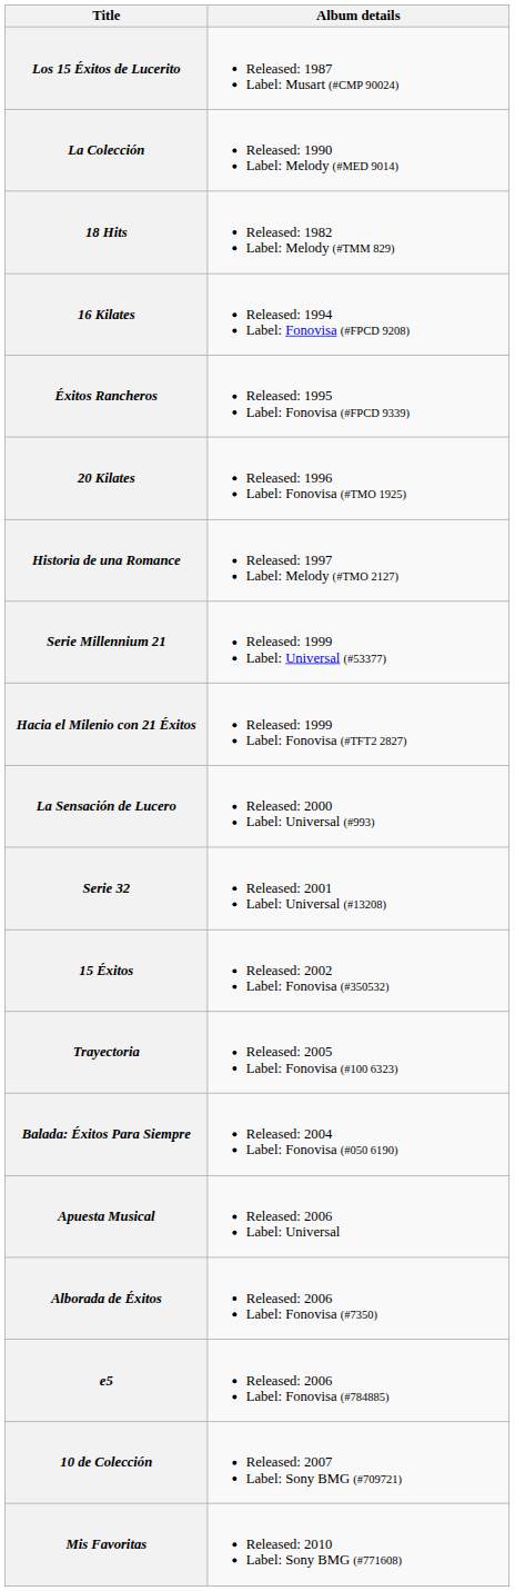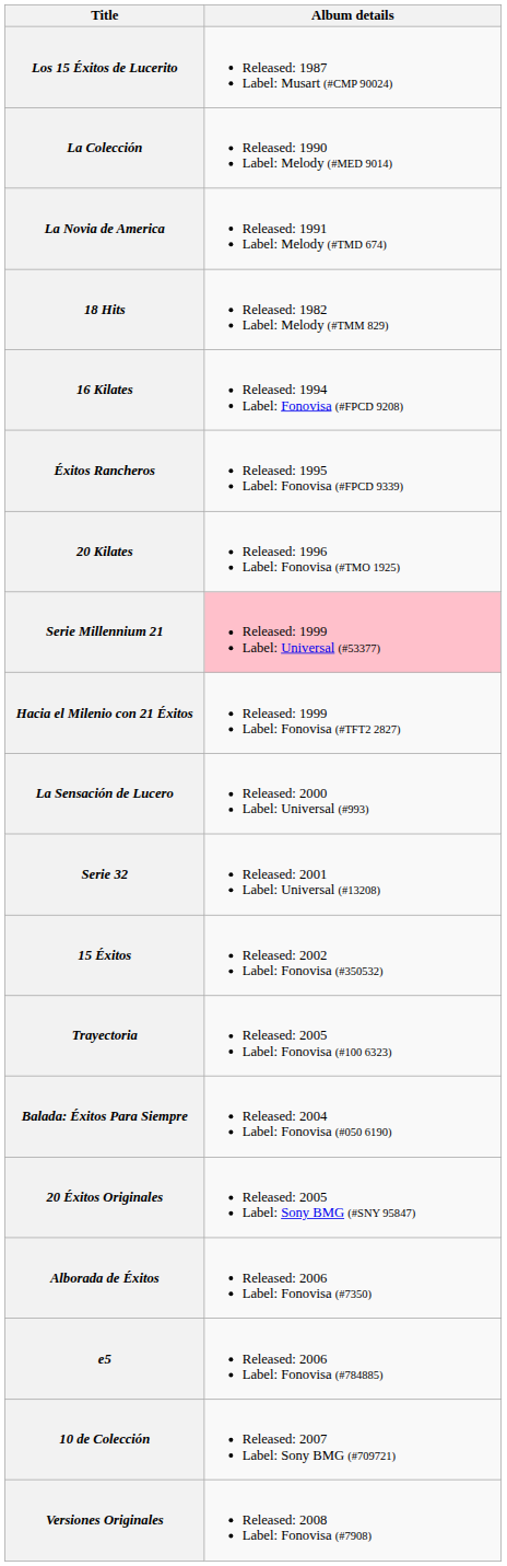 <table class="wikitable plainrowheaders" style="text-align:center;">
 <tr>
 <th style="width:14em;">Title</th>
 <th style="width:21em;">Album details</th>
 </tr>
 <tr>
 <th scope="row" align="center"><em>Los 15 Éxitos de Lucerito</em></th>
 <td align="left"><br><ul><li>Released: 1987</li><li>Label: Musart <small>(#CMP 90024)</small></li></ul></td>
 </tr>
 <tr>
 <th scope="row" align="center"><em>La Colección</em></th>
 <td align="left"><br><ul><li>Released: 1990</li><li>Label: Melody <small>(#MED 9014)</small></li></ul></td>
+</tr>
+<tr>
+<th scope="row" align="center"><em>La Novia de America</em></th>
+<td align="left"><br><ul><li>Released: 1991</li><li>Label: Melody <small>(#TMD 674)</small></li></ul></td>
 </tr>
 <tr>
 <th scope="row" align="center"><em>18 Hits</em></th>
 <td align="left"><br><ul><li>Released: 1982</li><li>Label: Melody <small>(#TMM 829)</small></li></ul></td>
 </tr>
 <tr>
 <th scope="row" align="center"><em>16 Kilates</em></th>
 <td align="left"><br><ul><li>Released: 1994</li><li>Label: <a href='#'>Fonovisa</a> <small>(#FPCD 9208)</small></li></ul></td>
 </tr>
 <tr>
 <th scope="row" align="center"><em>Éxitos Rancheros</em></th>
 <td align="left"><br><ul><li>Released: 1995</li><li>Label: Fonovisa <small>(#FPCD 9339)</small></li></ul></td>
 </tr>
 <tr>
 <th scope="row" align="center"><em>20 Kilates</em></th>
 <td align="left"><br><ul><li>Released: 1996</li><li>Label: Fonovisa <small>(#TMO 1925)</small></li></ul></td>
 </tr>
 <tr>
-<th scope="row" align="center"><em>Historia de una Romance</em></th>
-<td align="left"><br><ul><li>Released: 1997</li><li>Label: Melody <small>(#TMO 2127)</small></li></ul></td>
-</tr>
-<tr>
 <th scope="row" align="center"><em>Serie Millennium 21</em></th>
-<td align="left"><br><ul><li>Released: 1999</li><li>Label: <a href='#'>Universal</a> <small>(#53377)</small></li></ul></td>
+<td align="left" style="background: pink;"><br><ul><li>Released: 1999</li><li>Label: <a href='#'>Universal</a> <small>(#53377)</small></li></ul></td>
 </tr>
 <tr>
 <th scope="row" align="center"><em>Hacia el Milenio con 21 Éxitos</em></th>
 <td align="left"><br><ul><li>Released: 1999</li><li>Label: Fonovisa <small>(#TFT2 2827)</small></li></ul></td>
 </tr>
 <tr>
 <th scope="row" align="center"><em>La Sensación de Lucero</em></th>
 <td align="left"><br><ul><li>Released: 2000</li><li>Label: Universal <small>(#993)</small></li></ul></td>
 </tr>
 <tr>
 <th scope="row" align="center"><em>Serie 32</em></th>
 <td align="left"><br><ul><li>Released: 2001</li><li>Label: Universal <small>(#13208)</small></li></ul></td>
 </tr>
 <tr>
 <th scope="row" align="center"><em>15 Éxitos</em></th>
 <td align="left"><br><ul><li>Released: 2002</li><li>Label: Fonovisa <small>(#350532)</small></li></ul></td>
 </tr>
 <tr>
 <th scope="row" align="center"><em>Trayectoria</em></th>
 <td align="left"><br><ul><li>Released: 2005</li><li>Label: Fonovisa <small>(#100 6323)</small></li></ul></td>
 </tr>
 <tr>
 <th scope="row" align="center"><em>Balada: Éxitos Para Siempre</em></th>
 <td align="left"><br><ul><li>Released: 2004</li><li>Label: Fonovisa <small>(#050 6190)</small></li></ul></td>
 </tr>
 <tr>
-<th scope="row" align="center"><em>Apuesta Musical</em></th>
-<td align="left"><br><ul><li>Released: 2006</li><li>Label: Universal</li></ul></td>
+<th scope="row" align="center"><em>20 Éxitos Originales</em></th>
+<td align="left"><br><ul><li>Released: 2005</li><li>Label: <a href='#'>Sony BMG</a> <small>(#SNY 95847)</small></li></ul></td>
 </tr>
 <tr>
 <th scope="row" align="center"><em>Alborada de Éxitos</em></th>
 <td align="left"><br><ul><li>Released: 2006</li><li>Label: Fonovisa <small>(#7350)</small></li></ul></td>
 </tr>
 <tr>
 <th scope="row" align="center"><em>e5</em></th>
 <td align="left"><br><ul><li>Released: 2006</li><li>Label: Fonovisa <small>(#784885)</small></li></ul></td>
 </tr>
 <tr>
 <th scope="row" align="center"><em>10 de Colección</em></th>
 <td align="left"><br><ul><li>Released: 2007</li><li>Label: Sony BMG <small>(#709721)</small></li></ul></td>
 </tr>
 <tr>
-<th scope="row" align="center"><em>Mis Favoritas</em></th>
-<td align="left"><br><ul><li>Released: 2010</li><li>Label: Sony BMG <small>(#771608)</small></li></ul></td>
+<th scope="row" align="center"><em>Versiones Originales</em></th>
+<td align="left"><br><ul><li>Released: 2008</li><li>Label: Fonovisa <small>(#7908)</small></li></ul></td>
 </tr>
 </table>
